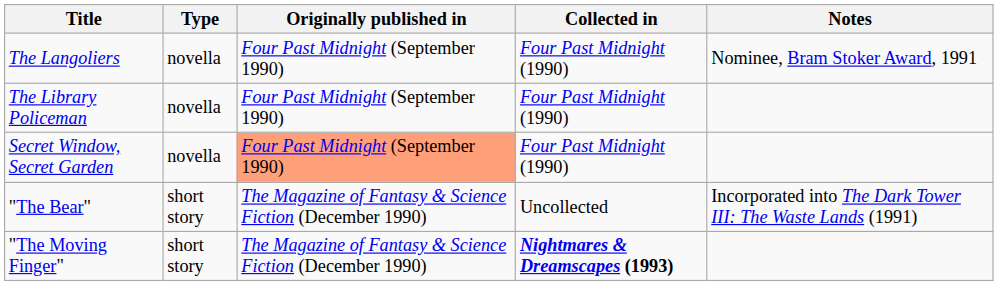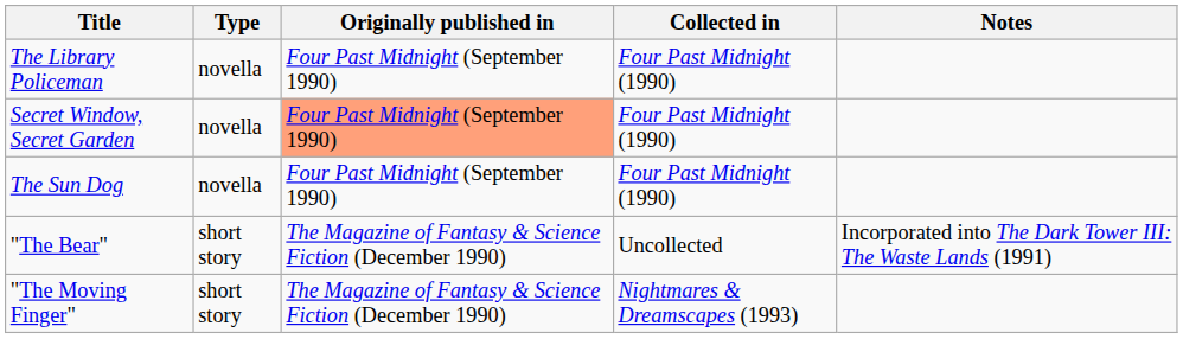 <table class="wikitable">
 <tr>
 <th>Title</th>
 <th>Type</th>
 <th>Originally published in</th>
 <th>Collected in</th>
 <th>Notes</th>
-</tr>
-<tr>
-<td><em><a href='#'>The Langoliers</a></em></td>
-<td>novella</td>
-<td><em><a href='#'>Four Past Midnight</a></em> (September 1990)</td>
-<td><em><a href='#'>Four Past Midnight</a></em> (1990)</td>
-<td>Nominee, <a href='#'>Bram Stoker Award</a>, 1991</td>
 </tr>
 <tr>
 <td><em><a href='#'>The Library Policeman</a></em></td>
 <td>novella</td>
 <td><em><a href='#'>Four Past Midnight</a></em> (September 1990)</td>
 <td><em><a href='#'>Four Past Midnight</a></em> (1990)</td>
 <td></td>
 </tr>
 <tr>
 <td><em><a href='#'>Secret Window, Secret Garden</a></em></td>
 <td>novella</td>
 <td style="background: lightsalmon;"><em><a href='#'>Four Past Midnight</a></em> (September 1990)</td>
 <td><em><a href='#'>Four Past Midnight</a></em> (1990)</td>
 <td></td>
 </tr>
 <tr>
+<td><em><a href='#'>The Sun Dog</a></em></td>
+<td>novella</td>
+<td><em><a href='#'>Four Past Midnight</a></em> (September 1990)</td>
+<td><em><a href='#'>Four Past Midnight</a></em> (1990)</td>
+<td></td>
+</tr>
+<tr>
 <td>"<a href='#'>The Bear</a>"</td>
 <td>short story</td>
 <td><em><a href='#'>The Magazine of Fantasy & Science Fiction</a></em> (December 1990)</td>
 <td>Uncollected</td>
 <td>Incorporated into <em><a href='#'>The Dark Tower III: The Waste Lands</a></em> (1991)</td>
 </tr>
 <tr>
 <td>"<a href='#'>The Moving Finger</a>"</td>
 <td>short story</td>
 <td><em><a href='#'>The Magazine of Fantasy & Science Fiction</a></em> (December 1990)</td>
-<td><strong><em><a href='#'>Nightmares & Dreamscapes</a></em> (1993)</strong></td>
+<td><em><a href='#'>Nightmares & Dreamscapes</a></em> (1993)</td>
 <td></td>
 </tr>
 </table>
